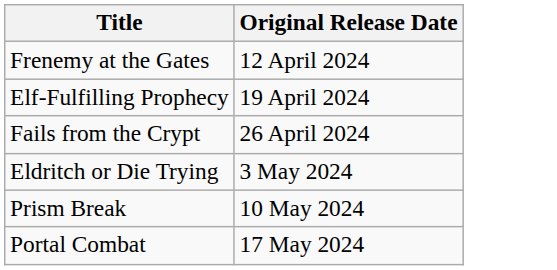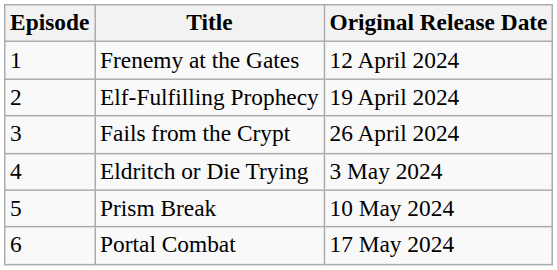 <table class="wikitable">
 <tr>
+<th>Episode</th>
 <th>Title</th>
 <th>Original Release Date</th>
 </tr>
 <tr>
+<td>1</td>
 <td>Frenemy at the Gates</td>
 <td>12 April 2024</td>
 </tr>
 <tr>
+<td>2</td>
 <td>Elf-Fulfilling Prophecy</td>
 <td>19 April 2024</td>
 </tr>
 <tr>
+<td>3</td>
 <td>Fails from the Crypt</td>
 <td>26 April 2024</td>
 </tr>
 <tr>
+<td>4</td>
 <td>Eldritch or Die Trying</td>
 <td>3 May 2024</td>
 </tr>
 <tr>
+<td>5</td>
 <td>Prism Break</td>
 <td>10 May 2024</td>
 </tr>
 <tr>
+<td>6</td>
 <td>Portal Combat</td>
 <td>17 May 2024</td>
 </tr>
 </table>
